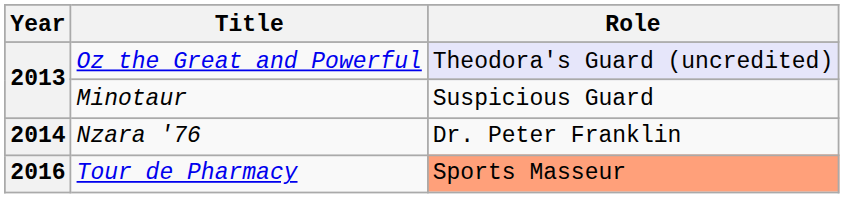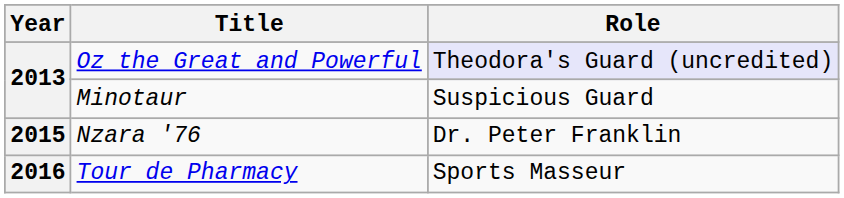 <table class="wikitable plainrowheaders sortable" style="margin-right: 0;">
 <tr>
 <th scope="col">Year</th>
 <th scope="col">Title</th>
 <th scope="col">Role</th>
 </tr>
 <tr>
 <th scope="row" rowspan="2">2013</th>
 <td><em><a href='#'>Oz the Great and Powerful</a></em></td>
 <td style="background: lavender;">Theodora's Guard (uncredited)</td>
 </tr>
 <tr>
 <td><em>Minotaur</em></td>
 <td>Suspicious Guard</td>
 </tr>
 <tr>
-<th scope="row">2014</th>
+<th scope="row">2015</th>
 <td><em>Nzara '76</em></td>
 <td>Dr. Peter Franklin</td>
 </tr>
 <tr>
 <th scope="row">2016</th>
 <td><em><a href='#'>Tour de Pharmacy</a></em></td>
-<td style="background: lightsalmon;">Sports Masseur</td>
+<td>Sports Masseur</td>
 </tr>
 </table>
